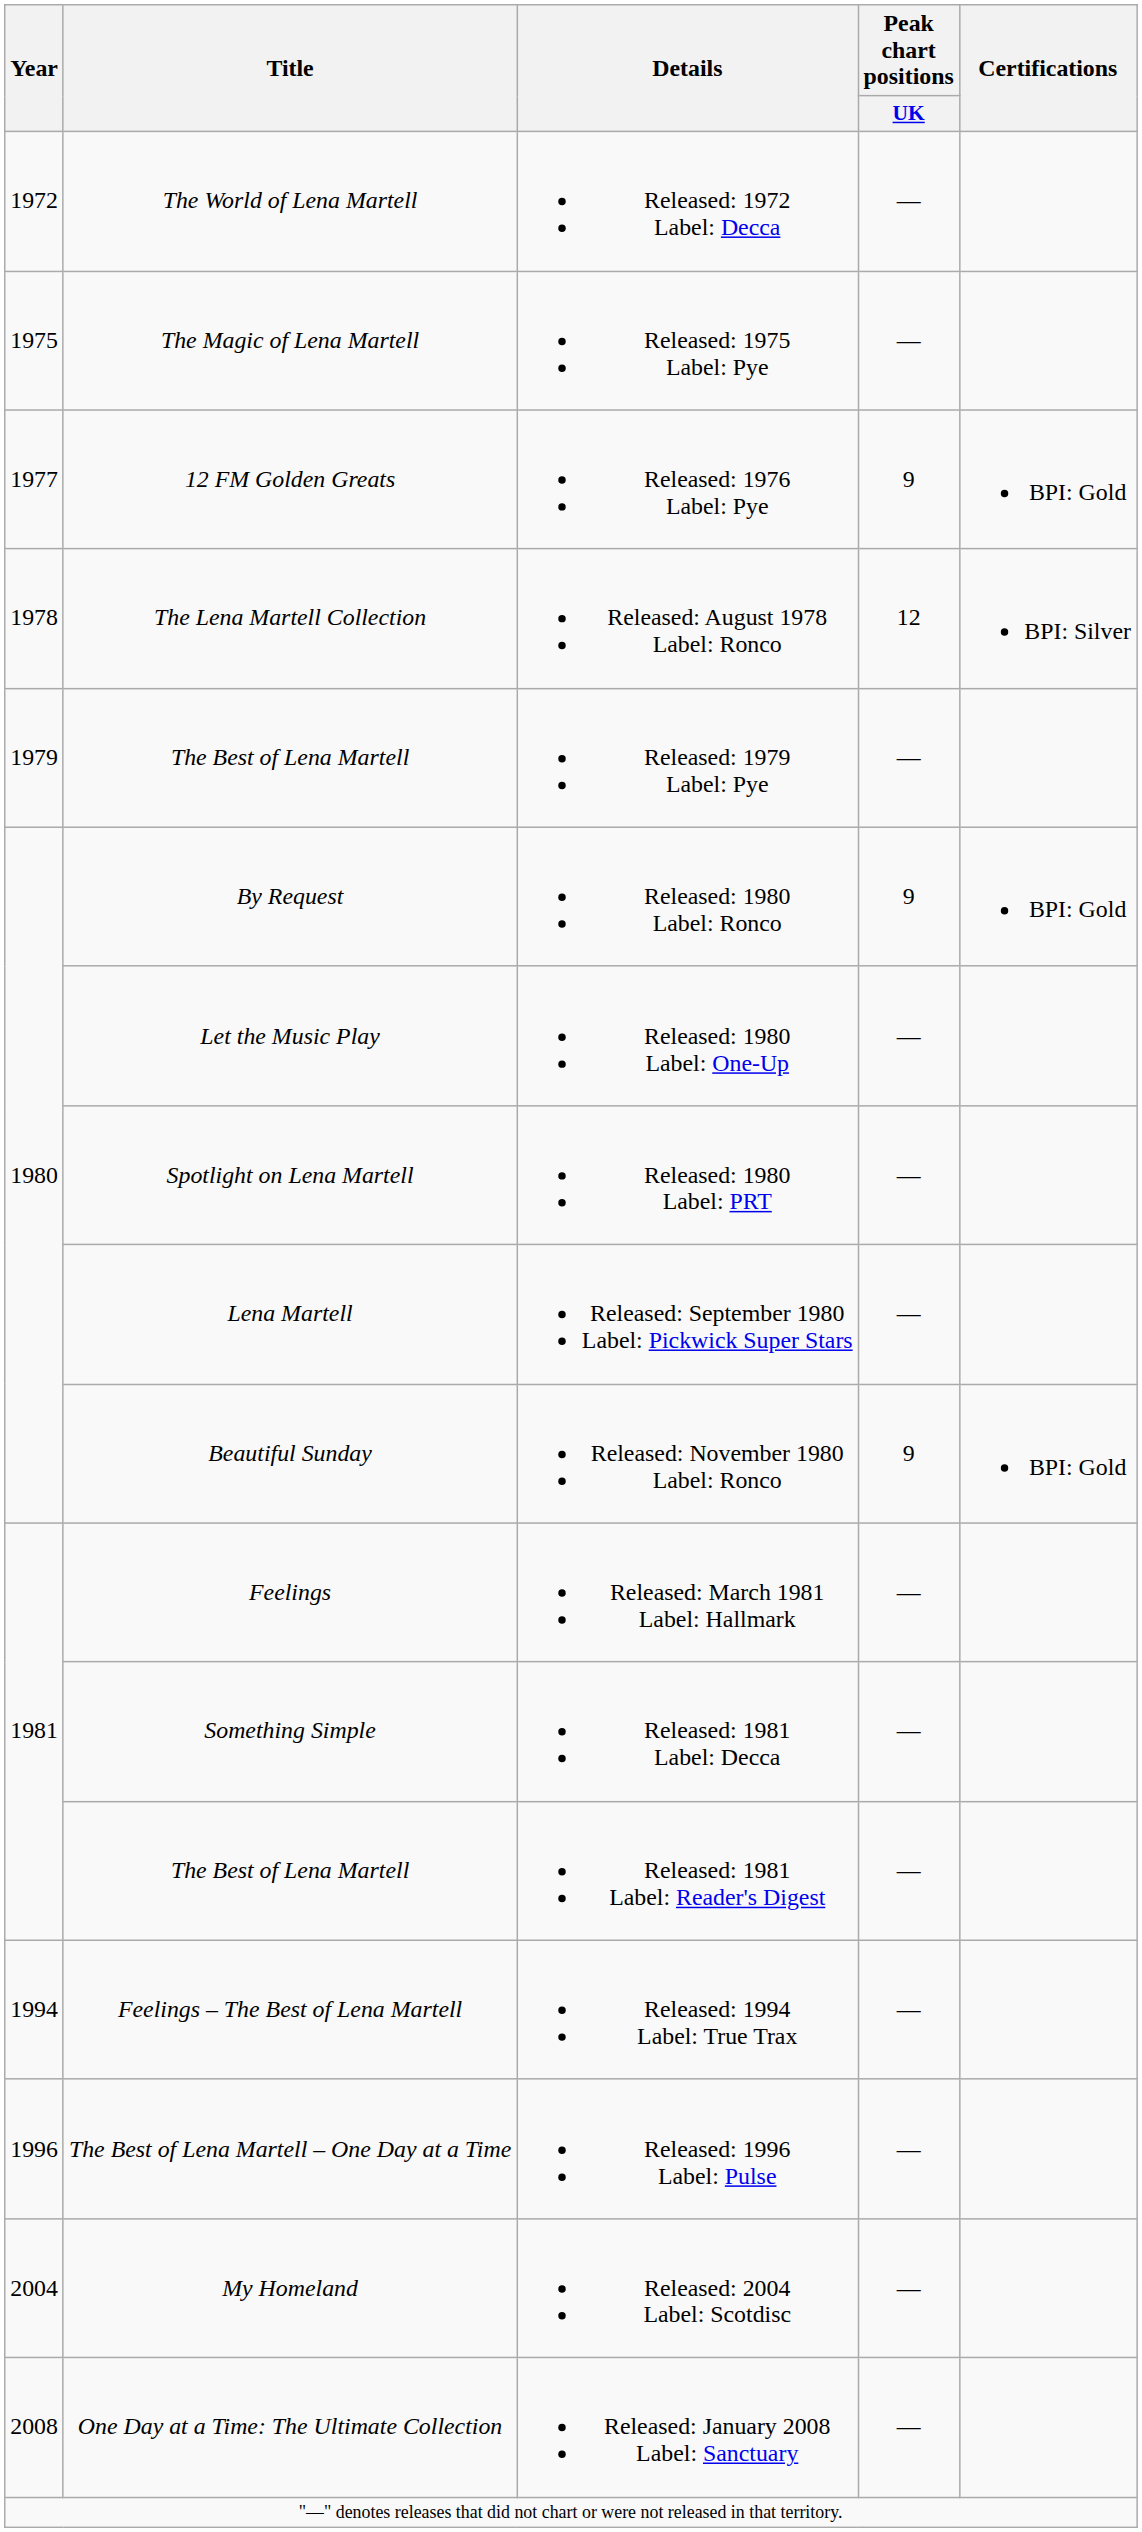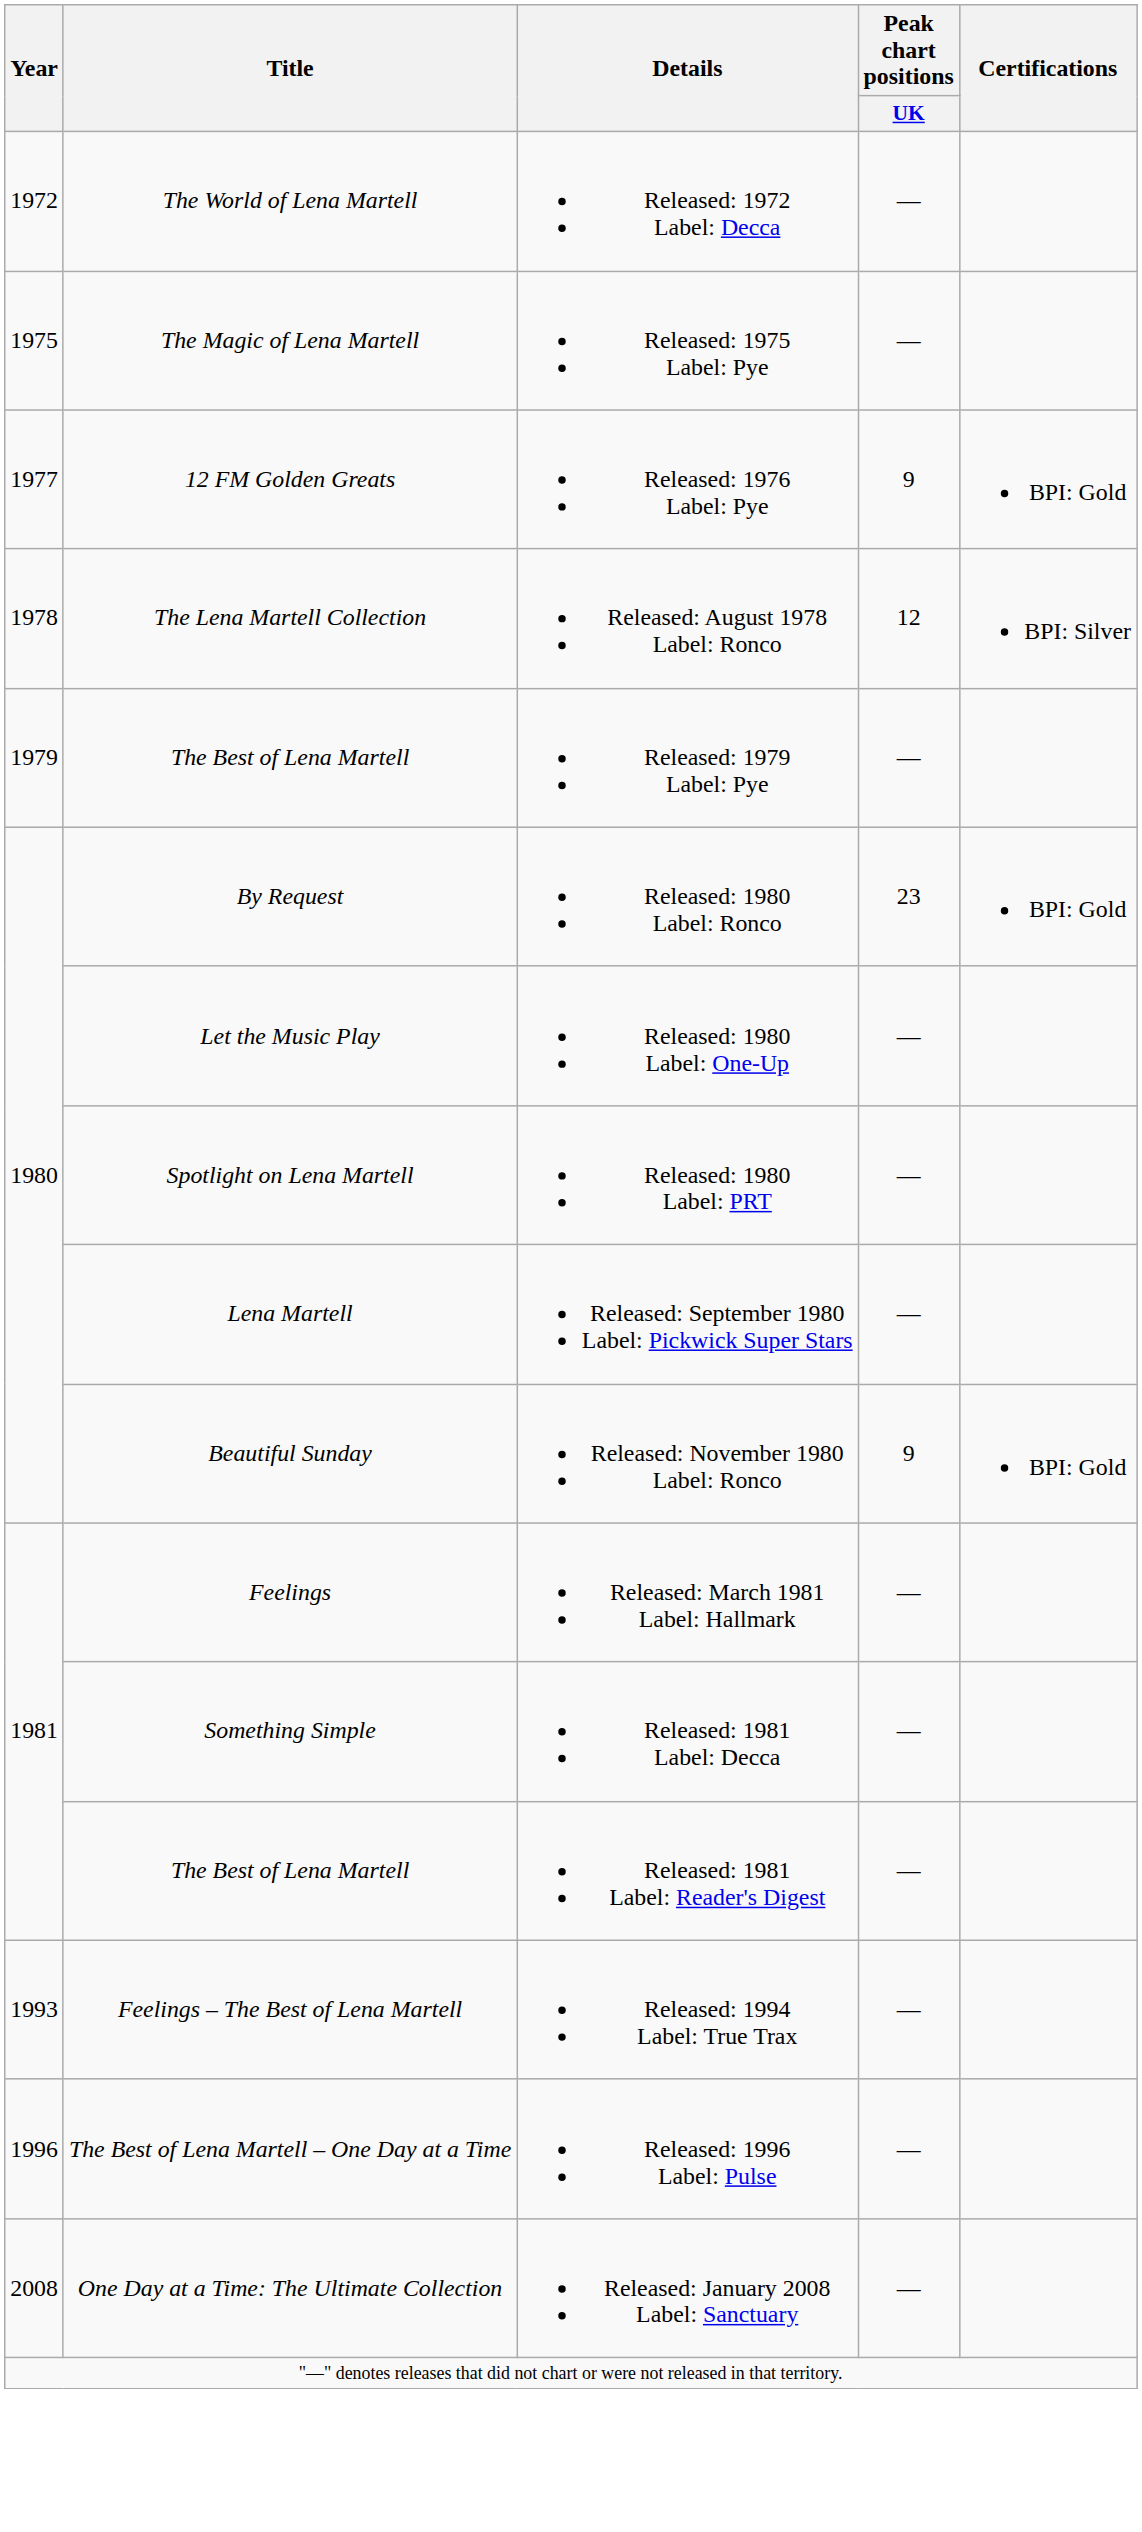 <table class="wikitable" style="text-align:center;">
 <tr>
 <th rowspan="2" scope="col">Year</th>
 <th rowspan="2" scope="col">Title</th>
 <th rowspan="2" scope="col">Details</th>
 <th colspan="1" scope="col">Peak chart positions</th>
 <th rowspan="2" scope="col">Certifications</th>
 </tr>
 <tr>
 <th scope="col" style="width:3em;font-size:90%;"><a href='#'>UK</a><br></th>
 </tr>
 <tr>
 <td>1972</td>
 <td><em>The World of Lena Martell</em></td>
 <td><br><ul><li>Released: 1972</li><li>Label: <a href='#'>Decca</a></li></ul></td>
 <td>—</td>
 <td></td>
 </tr>
 <tr>
 <td>1975</td>
 <td><em>The Magic of Lena Martell</em></td>
 <td><br><ul><li>Released: 1975</li><li>Label: Pye</li></ul></td>
 <td>—</td>
 <td></td>
 </tr>
 <tr>
 <td>1977</td>
 <td><em>12 FM Golden Greats</em></td>
 <td><br><ul><li>Released: 1976</li><li>Label: Pye</li></ul></td>
 <td>9</td>
 <td><br><ul><li>BPI: Gold</li></ul></td>
 </tr>
 <tr>
 <td>1978</td>
 <td><em>The Lena Martell Collection</em></td>
 <td><br><ul><li>Released: August 1978</li><li>Label: Ronco</li></ul></td>
 <td>12</td>
 <td><br><ul><li>BPI: Silver</li></ul></td>
 </tr>
 <tr>
 <td>1979</td>
 <td><em>The Best of Lena Martell</em></td>
 <td><br><ul><li>Released: 1979</li><li>Label: Pye</li></ul></td>
 <td>—</td>
 <td></td>
 </tr>
 <tr>
 <td rowspan="5">1980</td>
 <td><em>By Request</em></td>
 <td><br><ul><li>Released: 1980</li><li>Label: Ronco</li></ul></td>
-<td>9</td>
+<td>23</td>
 <td><br><ul><li>BPI: Gold</li></ul></td>
 </tr>
 <tr>
 <td><em>Let the Music Play</em></td>
 <td><br><ul><li>Released: 1980</li><li>Label: <a href='#'>One-Up</a></li></ul></td>
 <td>—</td>
 <td></td>
 </tr>
 <tr>
 <td><em>Spotlight on Lena Martell</em></td>
 <td><br><ul><li>Released: 1980</li><li>Label: <a href='#'>PRT</a></li></ul></td>
 <td>—</td>
 <td></td>
 </tr>
 <tr>
 <td><em>Lena Martell</em></td>
 <td><br><ul><li>Released: September 1980</li><li>Label: <a href='#'>Pickwick Super Stars</a></li></ul></td>
 <td>—</td>
 <td></td>
 </tr>
 <tr>
 <td><em>Beautiful Sunday</em></td>
 <td><br><ul><li>Released: November 1980</li><li>Label: Ronco</li></ul></td>
 <td>9</td>
 <td><br><ul><li>BPI: Gold</li></ul></td>
 </tr>
 <tr>
 <td rowspan="3">1981</td>
 <td><em>Feelings</em></td>
 <td><br><ul><li>Released: March 1981</li><li>Label: Hallmark</li></ul></td>
 <td>—</td>
 <td></td>
 </tr>
 <tr>
 <td><em>Something Simple</em></td>
 <td><br><ul><li>Released: 1981</li><li>Label: Decca</li></ul></td>
 <td>—</td>
 <td></td>
 </tr>
 <tr>
 <td><em>The Best of Lena Martell</em></td>
 <td><br><ul><li>Released: 1981</li><li>Label: <a href='#'>Reader's Digest</a></li></ul></td>
 <td>—</td>
 </tr>
 <tr>
-<td>1994</td>
+<td>1993</td>
 <td><em>Feelings – The Best of Lena Martell</em></td>
 <td><br><ul><li>Released: 1994</li><li>Label: True Trax</li></ul></td>
 <td>—</td>
 <td></td>
 </tr>
 <tr>
 <td>1996</td>
 <td><em>The Best of Lena Martell – One Day at a Time</em></td>
 <td><br><ul><li>Released: 1996</li><li>Label: <a href='#'>Pulse</a></li></ul></td>
-<td>—</td>
-<td></td>
-</tr>
-<tr>
-<td>2004</td>
-<td><em>My Homeland</em></td>
-<td><br><ul><li>Released: 2004</li><li>Label: Scotdisc</li></ul></td>
 <td>—</td>
 <td></td>
 </tr>
 <tr>
 <td>2008</td>
 <td><em>One Day at a Time: The Ultimate Collection</em></td>
 <td><br><ul><li>Released: January 2008</li><li>Label: <a href='#'>Sanctuary</a></li></ul></td>
 <td>—</td>
 <td></td>
 </tr>
 <tr>
 <td colspan="5" style="text-align:center; font-size:9pt;">"—" denotes releases that did not chart or were not released in that territory.</td>
 </tr>
 </table>
